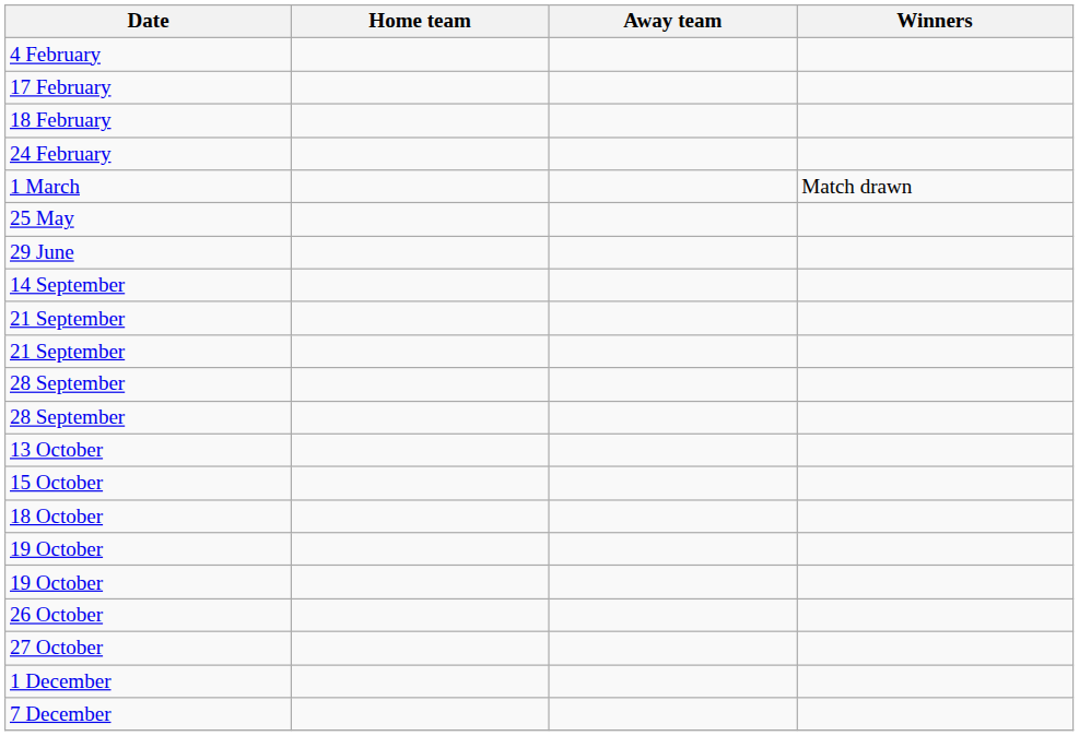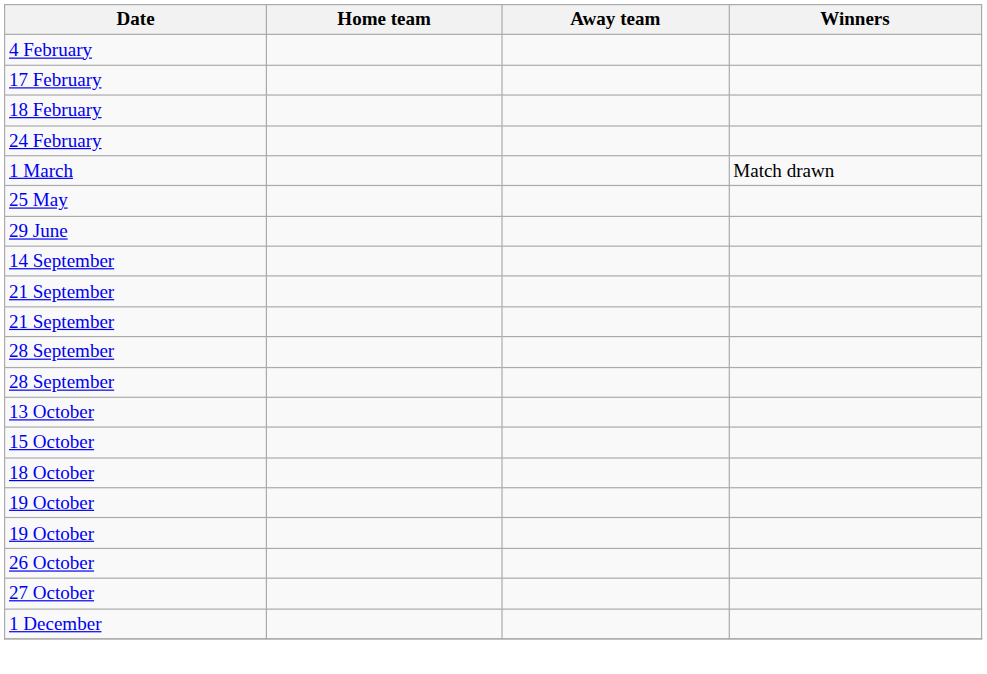 <table class="wikitable unsortable" style="white-space:nowrap" width=65%>
 <tr>
 <th style="text-align:center;">Date</th>
 <th style="text-align:center;">Home team</th>
 <th style="text-align:center;">Away team</th>
 <th style="text-align:center;">Winners</th>
 </tr>
 <tr>
 <td><a href='#'>4 February</a></td>
 <td></td>
 <td></td>
 <td></td>
 </tr>
 <tr>
 <td><a href='#'>17 February</a></td>
 <td></td>
 <td></td>
 <td></td>
 </tr>
 <tr>
 <td><a href='#'>18 February</a></td>
 <td></td>
 <td></td>
 <td></td>
 </tr>
 <tr>
 <td><a href='#'>24 February</a></td>
 <td></td>
 <td></td>
 <td></td>
 </tr>
 <tr>
 <td><a href='#'>1 March</a></td>
 <td></td>
 <td></td>
 <td>Match drawn</td>
 </tr>
 <tr>
 <td><a href='#'>25 May</a></td>
 <td></td>
 <td></td>
 <td></td>
 </tr>
 <tr>
 <td><a href='#'>29 June</a></td>
 <td></td>
 <td></td>
 <td></td>
 </tr>
 <tr>
 <td><a href='#'>14 September</a></td>
 <td></td>
 <td></td>
 <td></td>
 </tr>
 <tr>
 <td><a href='#'>21 September</a></td>
 <td></td>
 <td></td>
 <td></td>
 </tr>
 <tr>
 <td><a href='#'>21 September</a></td>
 <td></td>
 <td></td>
 <td></td>
 </tr>
 <tr>
 <td><a href='#'>28 September</a></td>
 <td></td>
 <td></td>
 <td></td>
 </tr>
 <tr>
 <td><a href='#'>28 September</a></td>
 <td></td>
 <td></td>
 <td></td>
 </tr>
 <tr>
 <td><a href='#'>13 October</a></td>
 <td></td>
 <td></td>
 <td></td>
 </tr>
 <tr>
 <td><a href='#'>15 October</a></td>
 <td></td>
 <td></td>
 <td></td>
 </tr>
 <tr>
 <td><a href='#'>18 October</a></td>
 <td></td>
 <td></td>
 <td></td>
 </tr>
 <tr>
 <td><a href='#'>19 October</a></td>
 <td></td>
 <td></td>
 <td></td>
 </tr>
 <tr>
 <td><a href='#'>19 October</a></td>
 <td></td>
 <td></td>
 <td></td>
 </tr>
 <tr>
 <td><a href='#'>26 October</a></td>
 <td></td>
 <td></td>
 <td></td>
 </tr>
 <tr>
 <td><a href='#'>27 October</a></td>
 <td></td>
 <td></td>
 <td></td>
 </tr>
 <tr>
 <td><a href='#'>1 December</a></td>
 <td></td>
 <td></td>
 <td></td>
 </tr>
 <tr>
-<td><a href='#'>7 December</a></td>
-<td></td>
-<td></td>
-<td></td>
-</tr>
-<tr>
 </tr>
 </table>
